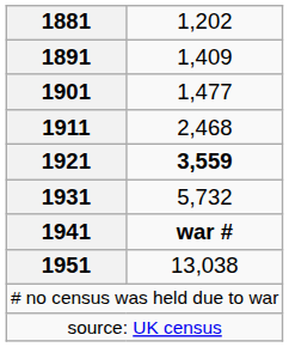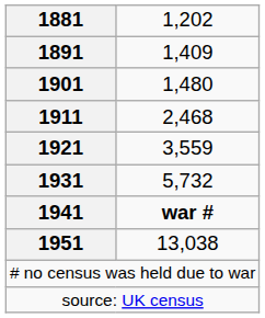 <table class="wikitable" align="right" style=font-size:85%;margin-left:10px;>
 <tr>
 <th align="center">1881</th>
 <td align="center">1,202</td>
 </tr>
 <tr>
 <th align="center">1891</th>
 <td align="center">1,409</td>
 </tr>
 <tr>
 <th align="center">1901</th>
-<td align="center">1,477</td>
+<td align="center">1,480</td>
 </tr>
 <tr>
 <th align="center">1911</th>
 <td align="center">2,468</td>
 </tr>
 <tr>
 <th align="center">1921</th>
-<td align="center"><strong>3,559</strong></td>
+<td align="center">3,559</td>
 </tr>
 <tr>
 <th align="center">1931</th>
 <td align="center">5,732</td>
 </tr>
 <tr>
 <th align="center">1941</th>
 <td align="center"><strong>war #</strong></td>
 </tr>
 <tr>
 <th align="center">1951</th>
 <td align="center">13,038</td>
 </tr>
 <tr>
 <td style="font-size:smaller" colspan=2># no census was held due to war</td>
 </tr>
 <tr>
 <td style="font-size:smaller" colspan=2 align=center>source: <a href='#'>UK census</a></td>
 </tr>
 </table>
